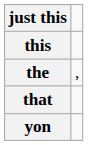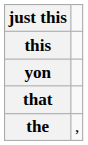 <table class="wikitable">
 <tr>
 <th>just this</th>
 <td></td>
 </tr>
 <tr>
 <th>this</th>
 <td></td>
 </tr>
 <tr>
-<th>the</th>
-<td>, </td>
+<th>yon</th>
+<td></td>
 </tr>
 <tr>
 <th>that</th>
 <td></td>
 </tr>
 <tr>
-<th>yon</th>
-<td></td>
+<th>the</th>
+<td>, </td>
 </tr>
 </table>
